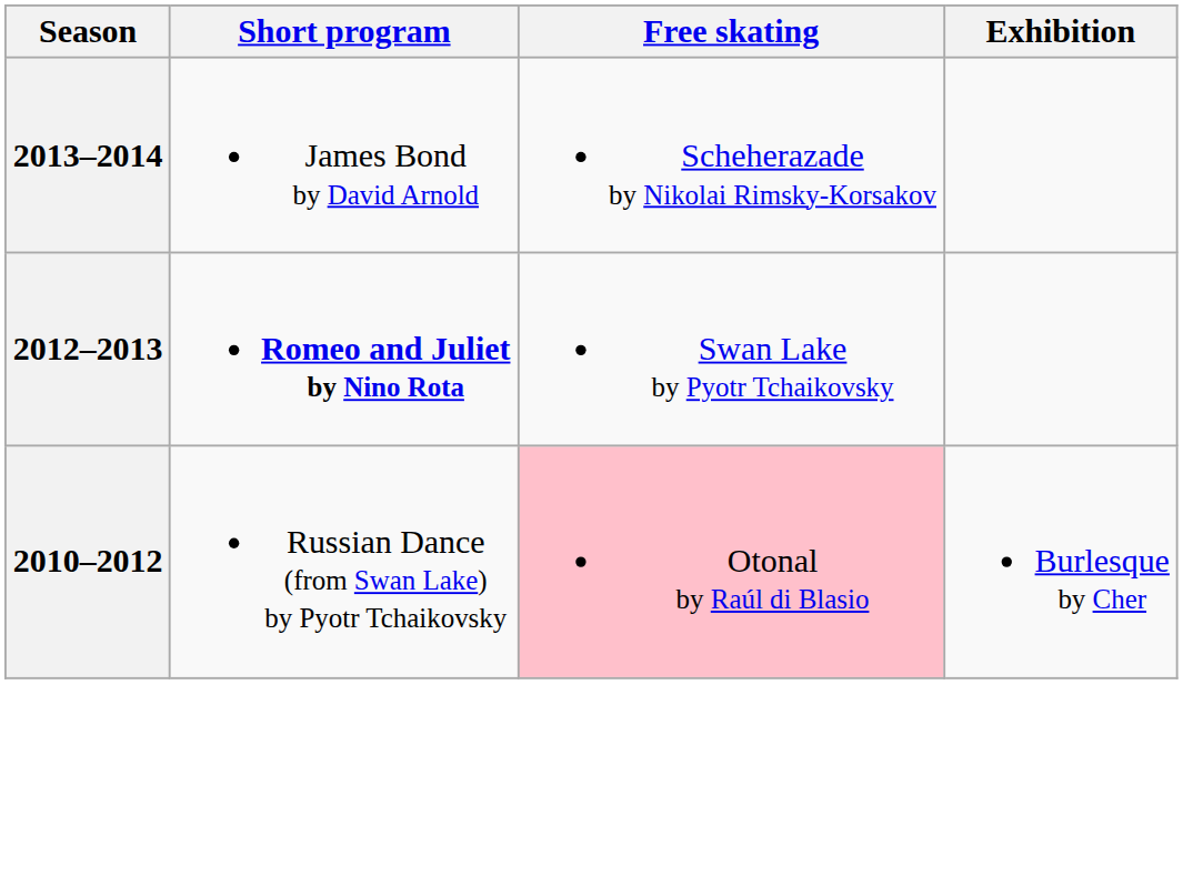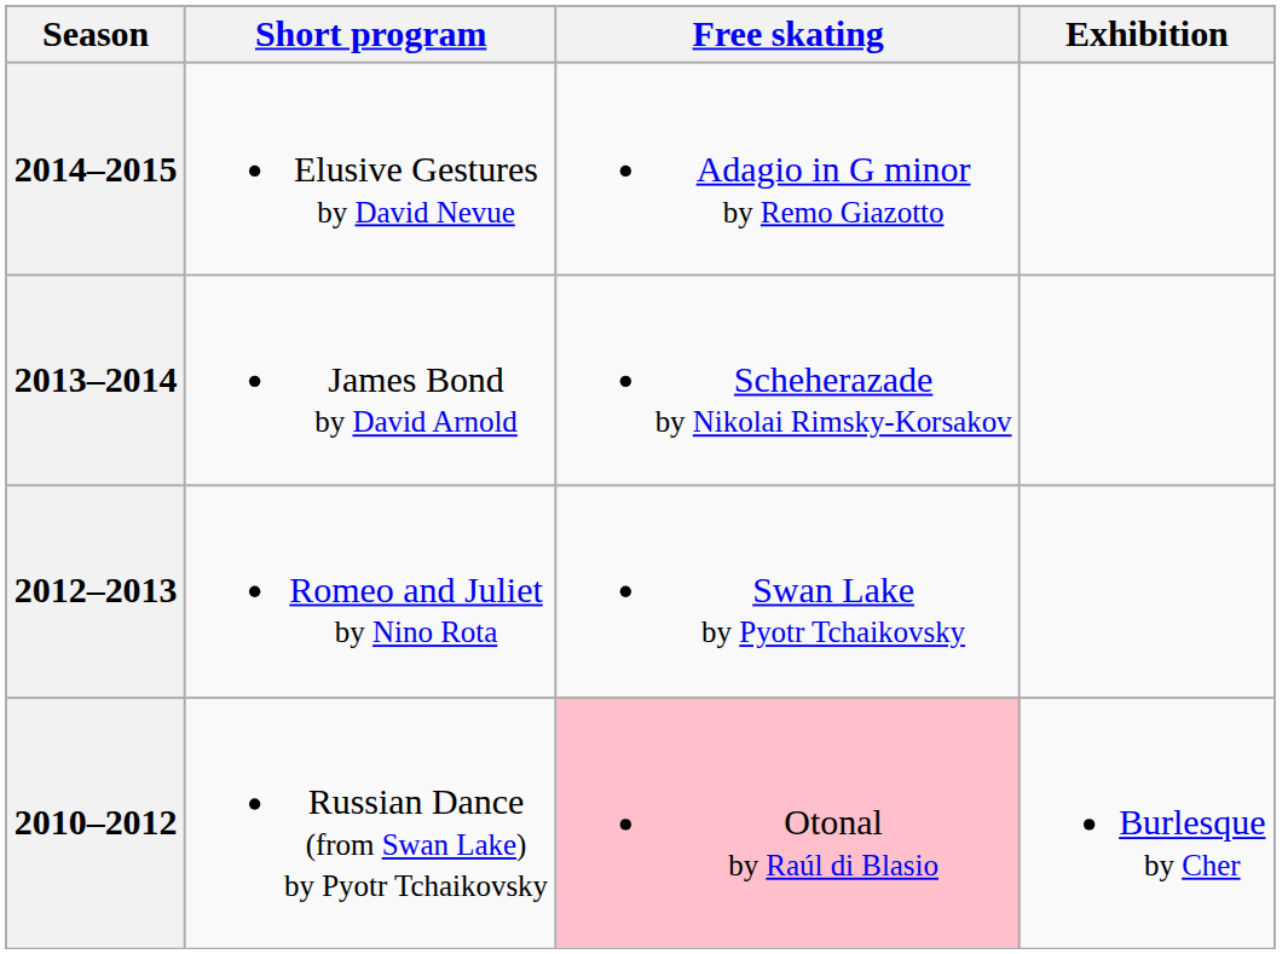 <table class="wikitable" style="text-align:center">
 <tr>
 <th>Season</th>
 <th><a href='#'>Short program</a></th>
 <th><a href='#'>Free skating</a></th>
 <th>Exhibition</th>
+</tr>
+<tr>
+<th>2014–2015</th>
+<td><br><ul><li>Elusive Gestures <br><small> by <a href='#'>David Nevue</a> </small></li></ul></td>
+<td><br><ul><li><a href='#'>Adagio in G minor</a> <br><small> by <a href='#'>Remo Giazotto</a> </small></li></ul></td>
+<td></td>
 </tr>
 <tr>
 <th>2013–2014 <br> </th>
 <td><br><ul><li>James Bond <br><small> by <a href='#'>David Arnold</a> </small></li></ul></td>
 <td><br><ul><li><a href='#'>Scheherazade</a> <br><small> by <a href='#'>Nikolai Rimsky-Korsakov</a> </small></li></ul></td>
 <td></td>
 </tr>
 <tr>
 <th>2012–2013 <br> </th>
-<td><strong><br><ul><li><a href='#'>Romeo and Juliet</a> <br><small> by <a href='#'>Nino Rota</a> </small></li></ul></strong></td>
+<td><br><ul><li><a href='#'>Romeo and Juliet</a> <br><small> by <a href='#'>Nino Rota</a> </small></li></ul></td>
 <td><br><ul><li><a href='#'>Swan Lake</a> <br><small> by <a href='#'>Pyotr Tchaikovsky</a> </small></li></ul></td>
 <td></td>
 </tr>
 <tr>
 <th>2010–2012 <br> </th>
 <td><br><ul><li>Russian Dance <br><small> (from <a href='#'>Swan Lake</a>) <br> by Pyotr Tchaikovsky </small></li></ul></td>
 <td style="background: pink;"><br><ul><li>Otonal <br><small> by <a href='#'>Raúl di Blasio</a></small></li></ul></td>
 <td><br><ul><li><a href='#'>Burlesque</a> <br><small> by <a href='#'>Cher</a> </small></li></ul></td>
 </tr>
 </table>
